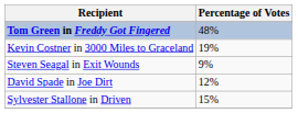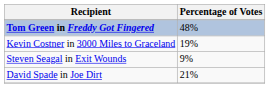 <table class="wikitable sortable plainrowheaders" align="centre">
 <tr>
 <th>Recipient</th>
 <th>Percentage of Votes</th>
 </tr>
 <tr>
 </tr>
 <tr style="background:#B0C4DE;">
 <td><strong><a href='#'>Tom Green</a> in <em><a href='#'>Freddy Got Fingered</a><strong><em></td>
 <td></strong>48%<strong></td>
 </tr>
 <tr>
 <td><a href='#'>Kevin Costner</a> in </em><a href='#'>3000 Miles to Graceland</a><em></td>
 <td>19%</td>
 </tr>
 <tr>
 <td><a href='#'>Steven Seagal</a> in </em><a href='#'>Exit Wounds</a><em></td>
 <td>9%</td>
 </tr>
 <tr>
 <td><a href='#'>David Spade</a> in </em><a href='#'>Joe Dirt</a><em></td>
-<td>12%</td>
-</tr>
-<tr>
-<td><a href='#'>Sylvester Stallone</a> in </em><a href='#'>Driven</a><em></td>
-<td>15%</td>
+<td>21%</td>
 </tr>
 <tr>
 </tr>
 </table>
